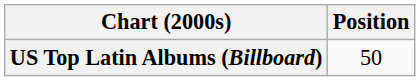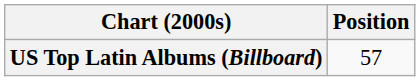 <table class="wikitable plainrowheaders" style="text-align:center">
 <tr>
 <th scope="col">Chart (2000s)</th>
 <th scope="col">Position</th>
 </tr>
 <tr>
 <th scope="row">US Top Latin Albums (<em>Billboard</em>)</th>
-<td>50</td>
+<td>57</td>
 </tr>
 </table>
